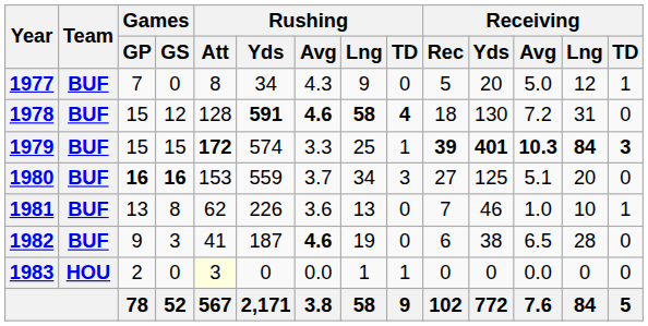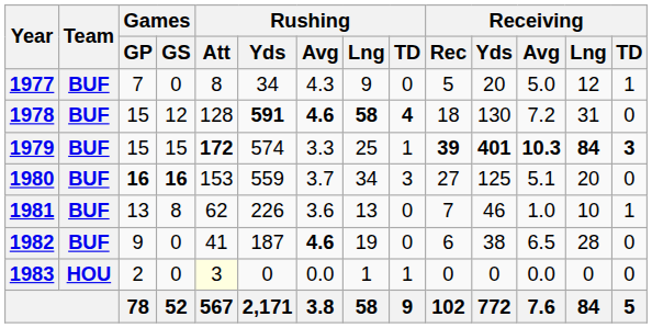 <table class="wikitable" style="text-align:center;">
 <tr>
 <th rowspan="2">Year</th>
 <th rowspan="2">Team</th>
 <th colspan="2">Games</th>
 <th colspan="5">Rushing</th>
 <th colspan="5">Receiving</th>
 </tr>
 <tr>
 <th>GP</th>
 <th>GS</th>
 <th>Att</th>
 <th>Yds</th>
 <th>Avg</th>
 <th>Lng</th>
 <th>TD</th>
 <th>Rec</th>
 <th>Yds</th>
 <th>Avg</th>
 <th>Lng</th>
 <th>TD</th>
 </tr>
 <tr>
 <th><a href='#'>1977</a></th>
 <th><a href='#'>BUF</a></th>
 <td>7</td>
 <td>0</td>
 <td>8</td>
 <td>34</td>
 <td>4.3</td>
 <td>9</td>
 <td>0</td>
 <td>5</td>
 <td>20</td>
 <td>5.0</td>
 <td>12</td>
 <td>1</td>
 </tr>
 <tr>
 <th><a href='#'>1978</a></th>
 <th><a href='#'>BUF</a></th>
 <td>15</td>
 <td>12</td>
 <td>128</td>
 <td><strong>591</strong></td>
 <td><strong>4.6</strong></td>
 <td><strong>58</strong></td>
 <td><strong>4</strong></td>
 <td>18</td>
 <td>130</td>
 <td>7.2</td>
 <td>31</td>
 <td>0</td>
 </tr>
 <tr>
 <th><a href='#'>1979</a></th>
 <th><a href='#'>BUF</a></th>
 <td>15</td>
 <td>15</td>
 <td><strong>172</strong></td>
 <td>574</td>
 <td>3.3</td>
 <td>25</td>
 <td>1</td>
 <td><strong>39</strong></td>
 <td><strong>401</strong></td>
 <td><strong>10.3</strong></td>
 <td><strong>84</strong></td>
 <td><strong>3</strong></td>
 </tr>
 <tr>
 <th><a href='#'>1980</a></th>
 <th><a href='#'>BUF</a></th>
 <td><strong>16</strong></td>
 <td><strong>16</strong></td>
 <td>153</td>
 <td>559</td>
 <td>3.7</td>
 <td>34</td>
 <td>3</td>
 <td>27</td>
 <td>125</td>
 <td>5.1</td>
 <td>20</td>
 <td>0</td>
 </tr>
 <tr>
 <th><a href='#'>1981</a></th>
 <th><a href='#'>BUF</a></th>
 <td>13</td>
 <td>8</td>
 <td>62</td>
 <td>226</td>
 <td>3.6</td>
 <td>13</td>
 <td>0</td>
 <td>7</td>
 <td>46</td>
 <td>1.0</td>
 <td>10</td>
 <td>1</td>
 </tr>
 <tr>
 <th><a href='#'>1982</a></th>
 <th><a href='#'>BUF</a></th>
 <td>9</td>
-<td>3</td>
+<td>0</td>
 <td>41</td>
 <td>187</td>
 <td><strong>4.6</strong></td>
 <td>19</td>
 <td>0</td>
 <td>6</td>
 <td>38</td>
 <td>6.5</td>
 <td>28</td>
 <td>0</td>
 </tr>
 <tr>
 <th><a href='#'>1983</a></th>
 <th><a href='#'>HOU</a></th>
 <td>2</td>
 <td>0</td>
 <td style="background: lightyellow;">3</td>
 <td>0</td>
 <td>0.0</td>
 <td>1</td>
 <td>1</td>
 <td>0</td>
 <td>0</td>
 <td>0.0</td>
 <td>0</td>
 <td>0</td>
 </tr>
 <tr>
 <th colspan="2"></th>
 <th>78</th>
 <th>52</th>
 <th>567</th>
 <th>2,171</th>
 <th>3.8</th>
 <th>58</th>
 <th>9</th>
 <th>102</th>
 <th>772</th>
 <th>7.6</th>
 <th>84</th>
 <th>5</th>
 </tr>
 </table>
